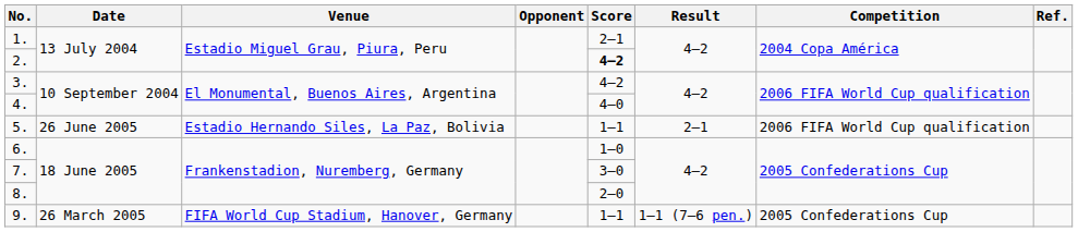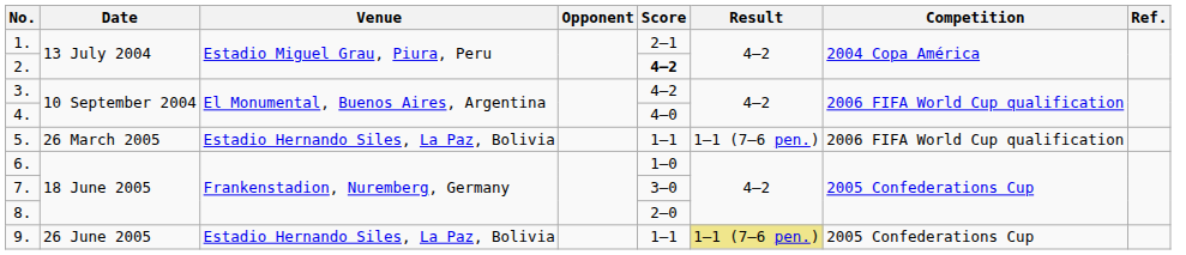 <table class="wikitable" style="text-align:center">
 <tr>
 <th scope="col">No.</th>
 <th scope="col">Date</th>
 <th scope="col">Venue</th>
 <th scope="col">Opponent</th>
 <th scope="col">Score</th>
 <th scope="col">Result</th>
 <th scope="col">Competition</th>
 <th scope="col">Ref.</th>
 </tr>
 <tr>
 <td>1.</td>
 <td rowspan="2" style="text-align:left">13 July 2004</td>
 <td rowspan="2" style="text-align:left"><a href='#'>Estadio Miguel Grau</a>, <a href='#'>Piura</a>, Peru</td>
 <td rowspan="2"></td>
 <td>2–1</td>
 <td rowspan="2">4–2</td>
 <td rowspan="2" style="text-align:left"><a href='#'>2004 Copa América</a></td>
 <td rowspan="2"></td>
 </tr>
 <tr>
 <td>2.</td>
 <td><strong>4–2</strong></td>
 </tr>
 <tr>
 <td>3.</td>
 <td rowspan="2" style="text-align:left">10 September 2004</td>
 <td rowspan="2" style="text-align:left"><a href='#'>El Monumental</a>, <a href='#'>Buenos Aires</a>, Argentina</td>
 <td rowspan="2"></td>
 <td>4–2</td>
 <td rowspan="2">4–2</td>
 <td rowspan="2" style="text-align:left"><a href='#'>2006 FIFA World Cup qualification</a></td>
 <td rowspan="2"></td>
 </tr>
 <tr>
 <td>4.</td>
 <td>4–0</td>
 </tr>
 <tr>
 <td>5.</td>
-<td style="text-align:left">26 June 2005</td>
+<td style="text-align:left">26 March 2005</td>
 <td style="text-align:left"><a href='#'>Estadio Hernando Siles</a>, <a href='#'>La Paz</a>, Bolivia</td>
 <td></td>
 <td>1–1</td>
-<td>2–1</td>
+<td>1–1 (7–6 <a href='#'>pen.</a>)</td>
 <td style="text-align:left">2006 FIFA World Cup qualification</td>
 <td></td>
 </tr>
 <tr>
 <td>6.</td>
 <td rowspan="3" style="text-align:left">18 June 2005</td>
 <td rowspan="3" style="text-align:left"><a href='#'>Frankenstadion</a>, <a href='#'>Nuremberg</a>, Germany</td>
 <td rowspan="3"></td>
 <td>1–0</td>
 <td rowspan="3">4–2</td>
 <td rowspan="3" style="text-align:left"><a href='#'>2005 Confederations Cup</a></td>
 <td rowspan="3"></td>
 </tr>
 <tr>
 <td>7.</td>
 <td>3–0</td>
 </tr>
 <tr>
 <td>8.</td>
 <td>2–0</td>
 </tr>
 <tr>
 <td>9.</td>
-<td style="text-align:left">26 March 2005</td>
-<td style="text-align:left"><a href='#'>FIFA World Cup Stadium</a>, <a href='#'>Hanover</a>, Germany</td>
+<td style="text-align:left">26 June 2005</td>
+<td style="text-align:left"><a href='#'>Estadio Hernando Siles</a>, <a href='#'>La Paz</a>, Bolivia</td>
 <td></td>
 <td>1–1</td>
-<td>1–1 (7–6 <a href='#'>pen.</a>)</td>
+<td style="background: khaki;">1–1 (7–6 <a href='#'>pen.</a>)</td>
 <td style="text-align:left">2005 Confederations Cup</td>
 <td></td>
 </tr>
 </table>
